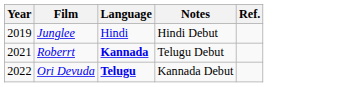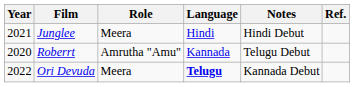 <table class="wikitable">
 <tr>
 <th>Year</th>
 <th>Film</th>
+<th>Role</th>
 <th>Language</th>
 <th scope="col" class="unsortable">Notes</th>
 <th class="unsortable">Ref.</th>
 </tr>
 <tr>
-<td>2019</td>
+<td>2021</td>
 <td><em><a href='#'>Junglee</a></em></td>
+<td>Meera</td>
 <td><a href='#'>Hindi</a></td>
 <td>Hindi Debut</td>
 <td></td>
 </tr>
 <tr>
-<td>2021</td>
+<td>2020</td>
 <td><em><a href='#'>Roberrt</a></em></td>
-<td><strong><a href='#'>Kannada</a></strong></td>
+<td>Amrutha "Amu"</td>
+<td><a href='#'>Kannada</a></td>
 <td>Telugu Debut</td>
 <td></td>
 </tr>
 <tr>
 <td>2022</td>
 <td><em><a href='#'>Ori Devuda</a></em></td>
+<td>Meera</td>
 <td><strong><a href='#'>Telugu</a></strong></td>
 <td>Kannada Debut</td>
 <td></td>
 </tr>
 </table>
